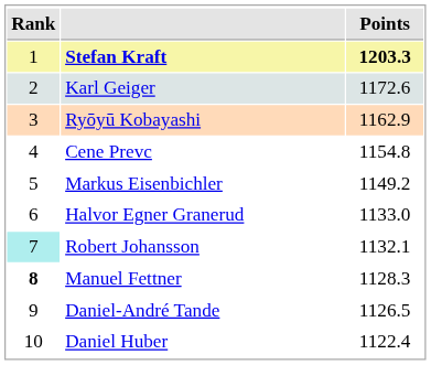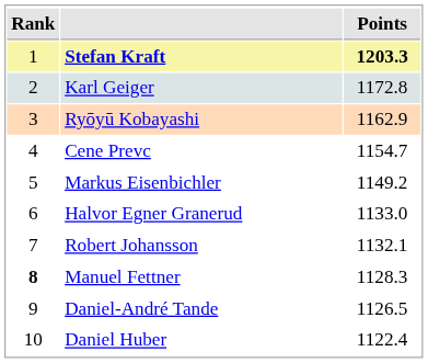 <table cellspacing="1" cellpadding="3" style="border:1px solid #AAAAAA;font-size:86%">
 <tr style="background-color: #E4E4E4;">
 </tr>
 <tr style="background-color: #E4E4E4;">
 <th style="border-bottom:1px solid #AAAAAA; width: 10px;">Rank</th>
 <th style="border-bottom:1px solid #AAAAAA; width: 200px;"></th>
 <th style="border-bottom:1px solid #AAAAAA; width: 50px;">Points</th>
 </tr>
 <tr style="background:#f7f6a8;">
 <td align=center>1</td>
 <td> <strong><a href='#'>Stefan Kraft</a></strong></td>
 <td align=center><strong>1203.3</strong></td>
 </tr>
 <tr style="background:#dce5e5;">
 <td align=center>2</td>
 <td> <a href='#'>Karl Geiger</a></td>
-<td align=center>1172.6</td>
+<td align=center>1172.8</td>
 </tr>
 <tr style="background:#ffdab9;">
 <td align=center>3</td>
 <td> <a href='#'>Ryōyū Kobayashi</a></td>
 <td align=center>1162.9</td>
 </tr>
 <tr>
 <td align=center>4</td>
 <td> <a href='#'>Cene Prevc</a></td>
-<td align=center>1154.8</td>
+<td align=center>1154.7</td>
 </tr>
 <tr>
 <td align=center>5</td>
 <td> <a href='#'>Markus Eisenbichler</a></td>
 <td align=center>1149.2</td>
 </tr>
 <tr>
 <td align=center>6</td>
 <td> <a href='#'>Halvor Egner Granerud</a></td>
 <td align=center>1133.0</td>
 </tr>
 <tr>
-<td align=center style="background: paleturquoise;">7</td>
+<td align=center>7</td>
 <td> <a href='#'>Robert Johansson</a></td>
 <td align=center>1132.1</td>
 </tr>
 <tr>
 <td align=center><strong>8</strong></td>
 <td> <a href='#'>Manuel Fettner</a></td>
 <td align=center>1128.3</td>
 </tr>
 <tr>
 <td align=center>9</td>
 <td> <a href='#'>Daniel-André Tande</a></td>
 <td align=center>1126.5</td>
 </tr>
 <tr>
 <td align=center>10</td>
 <td> <a href='#'>Daniel Huber</a></td>
 <td align=center>1122.4</td>
 </tr>
 </table>
